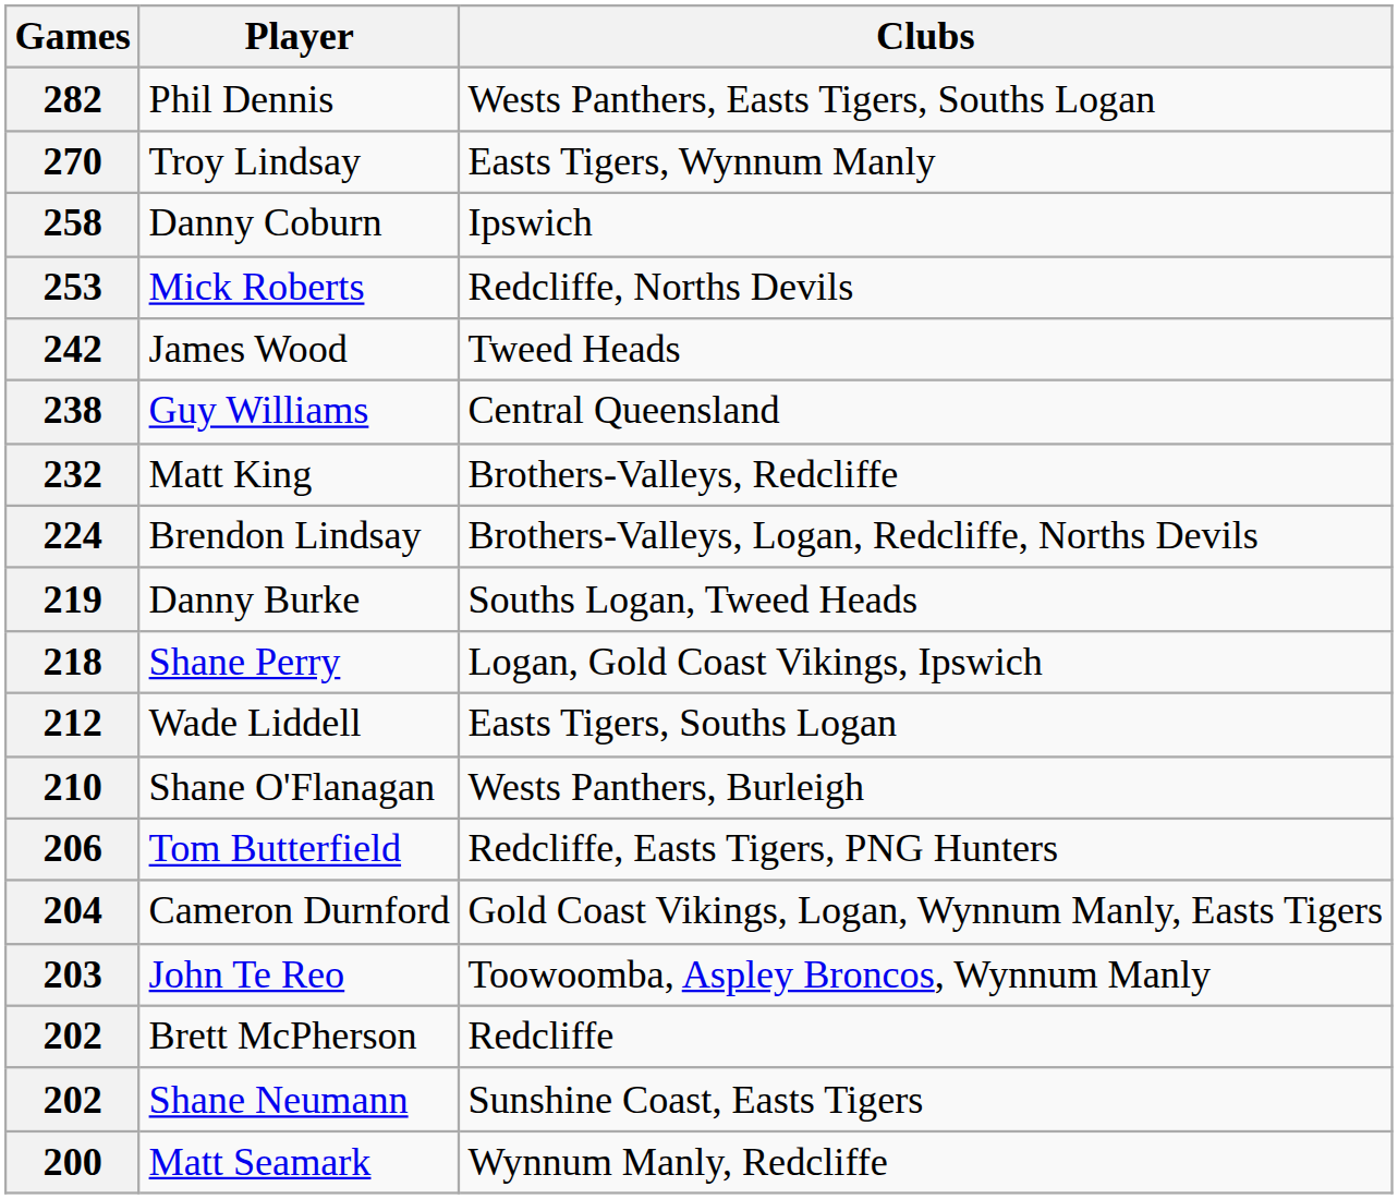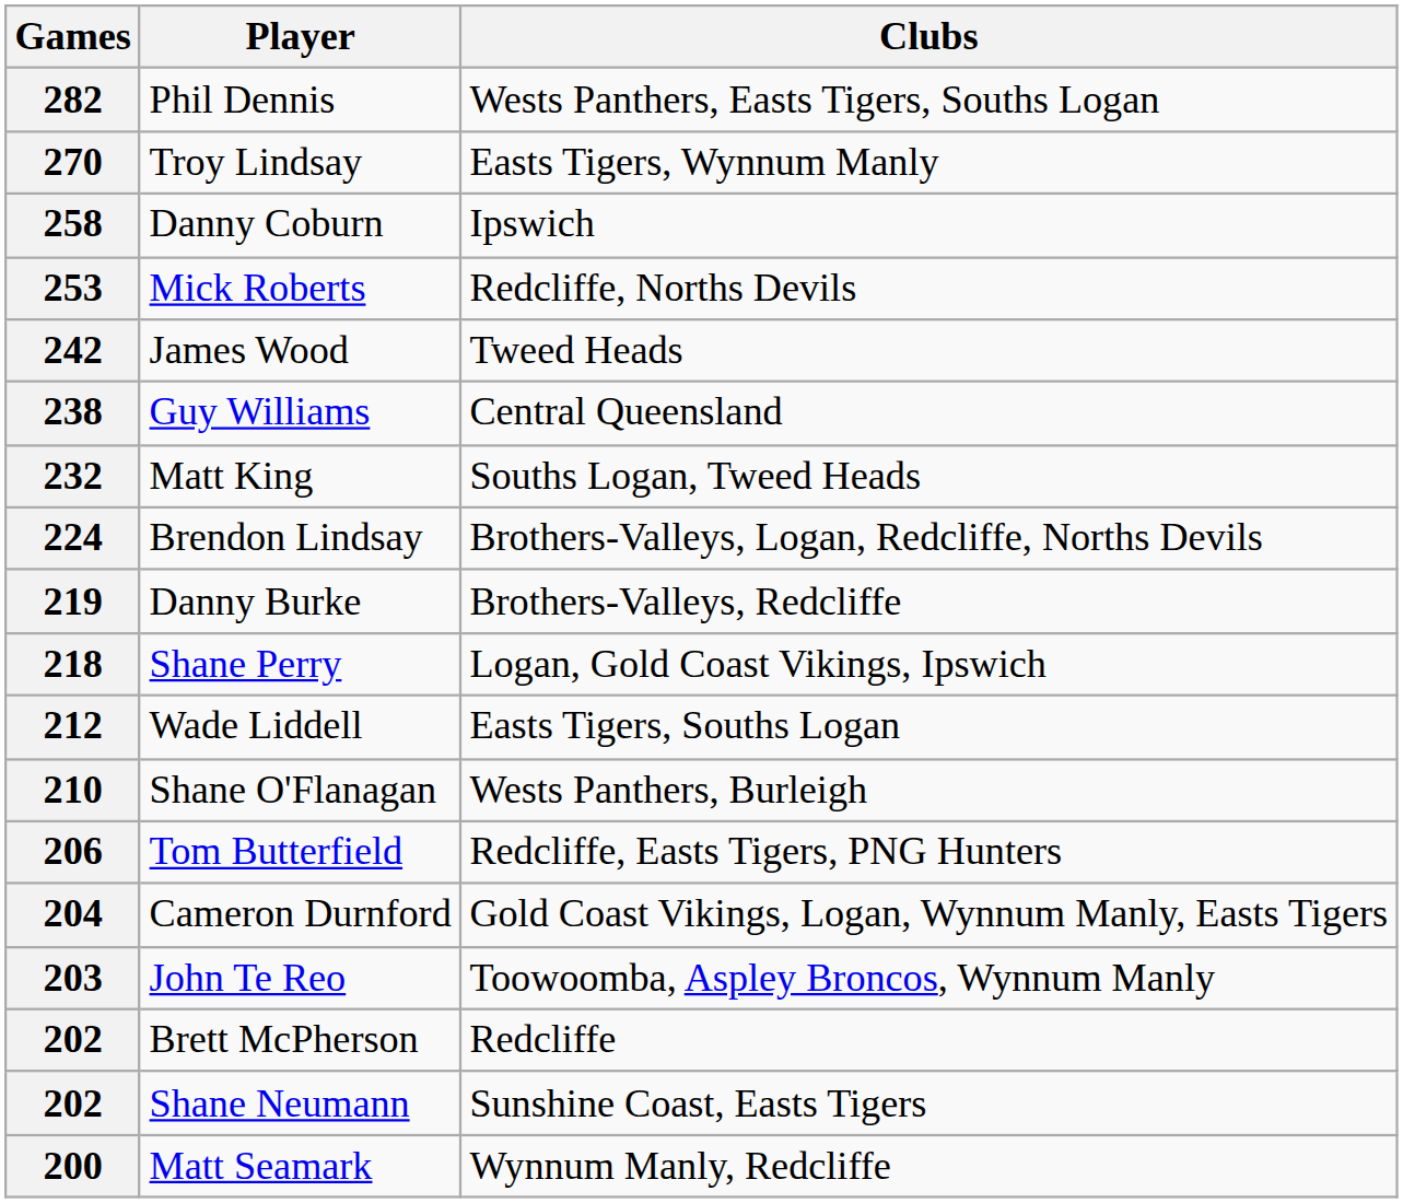 <table class="wikitable">
 <tr>
 <th>Games</th>
 <th>Player</th>
 <th>Clubs</th>
 </tr>
 <tr>
 <th>282</th>
 <td>Phil Dennis</td>
 <td> Wests Panthers,  Easts Tigers,  Souths Logan</td>
 </tr>
 <tr>
 <th>270</th>
 <td>Troy Lindsay</td>
 <td> Easts Tigers,  Wynnum Manly</td>
 </tr>
 <tr>
 <th>258</th>
 <td>Danny Coburn</td>
 <td> Ipswich</td>
 </tr>
 <tr>
 <th>253</th>
 <td><a href='#'>Mick Roberts</a></td>
 <td> Redcliffe,  Norths Devils</td>
 </tr>
 <tr>
 <th>242</th>
 <td>James Wood</td>
 <td> Tweed Heads</td>
 </tr>
 <tr>
 <th>238</th>
 <td><a href='#'>Guy Williams</a></td>
 <td> Central Queensland</td>
 </tr>
 <tr>
 <th>232</th>
 <td>Matt King</td>
-<td> Brothers-Valleys,  Redcliffe</td>
+<td> Souths Logan,  Tweed Heads</td>
 </tr>
 <tr>
 <th>224</th>
 <td>Brendon Lindsay</td>
 <td> Brothers-Valleys,  Logan,  Redcliffe,  Norths Devils</td>
 </tr>
 <tr>
 <th>219</th>
 <td>Danny Burke</td>
-<td> Souths Logan,  Tweed Heads</td>
+<td> Brothers-Valleys,  Redcliffe</td>
 </tr>
 <tr>
 <th>218</th>
 <td><a href='#'>Shane Perry</a></td>
 <td> Logan,  Gold Coast Vikings,  Ipswich</td>
 </tr>
 <tr>
 <th>212</th>
 <td>Wade Liddell</td>
 <td> Easts Tigers,  Souths Logan</td>
 </tr>
 <tr>
 <th>210</th>
 <td>Shane O'Flanagan</td>
 <td> Wests Panthers,  Burleigh</td>
 </tr>
 <tr>
 <th>206</th>
 <td><a href='#'>Tom Butterfield</a></td>
 <td> Redcliffe,  Easts Tigers,  PNG Hunters</td>
 </tr>
 <tr>
 <th>204</th>
 <td>Cameron Durnford</td>
 <td> Gold Coast Vikings,  Logan,  Wynnum Manly,  Easts Tigers</td>
 </tr>
 <tr>
 <th>203</th>
 <td><a href='#'>John Te Reo</a></td>
 <td> Toowoomba,  <a href='#'>Aspley Broncos</a>,  Wynnum Manly</td>
 </tr>
 <tr>
 <th>202</th>
 <td>Brett McPherson</td>
 <td> Redcliffe</td>
 </tr>
 <tr>
 <th>202</th>
 <td><a href='#'>Shane Neumann</a></td>
 <td> Sunshine Coast,  Easts Tigers</td>
 </tr>
 <tr>
 <th>200</th>
 <td><a href='#'>Matt Seamark</a></td>
 <td> Wynnum Manly,  Redcliffe</td>
 </tr>
 </table>
